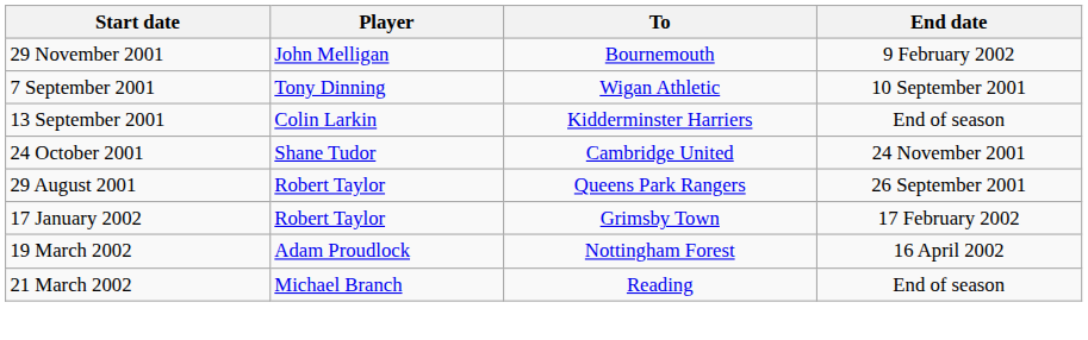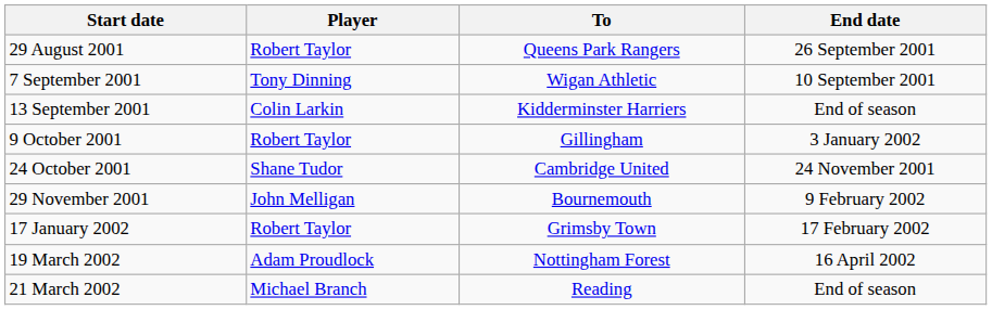 <table class="wikitable" style="text-align:center; font-size:95%;width:65%; text-align:left">
 <tr>
 <th><strong>Start date</strong></th>
 <th><strong>Player</strong></th>
 <th><strong>To</strong></th>
 <th><strong>End date</strong></th>
 </tr>
 <tr>
-<td>29 November 2001</td>
-<td> <a href='#'>John Melligan</a></td>
-<td style="text-align:center;"><a href='#'>Bournemouth</a></td>
-<td style="text-align:center;">9 February 2002</td>
+<td>29 August 2001</td>
+<td> <a href='#'>Robert Taylor</a></td>
+<td style="text-align:center;"><a href='#'>Queens Park Rangers</a></td>
+<td style="text-align:center;">26 September 2001</td>
 </tr>
 <tr>
 <td>7 September 2001</td>
 <td> <a href='#'>Tony Dinning</a></td>
 <td style="text-align:center;"><a href='#'>Wigan Athletic</a></td>
 <td style="text-align:center;">10 September 2001</td>
 </tr>
 <tr>
 <td>13 September 2001</td>
 <td> <a href='#'>Colin Larkin</a></td>
 <td style="text-align:center;"><a href='#'>Kidderminster Harriers</a></td>
 <td style="text-align:center;">End of season</td>
 </tr>
 <tr>
+<td>9 October 2001</td>
+<td> <a href='#'>Robert Taylor</a></td>
+<td style="text-align:center;"><a href='#'>Gillingham</a></td>
+<td style="text-align:center;">3 January 2002</td>
+</tr>
+<tr>
 <td>24 October 2001</td>
 <td> <a href='#'>Shane Tudor</a></td>
 <td style="text-align:center;"><a href='#'>Cambridge United</a></td>
 <td style="text-align:center;">24 November 2001</td>
 </tr>
 <tr>
-<td>29 August 2001</td>
-<td> <a href='#'>Robert Taylor</a></td>
-<td style="text-align:center;"><a href='#'>Queens Park Rangers</a></td>
-<td style="text-align:center;">26 September 2001</td>
+<td>29 November 2001</td>
+<td> <a href='#'>John Melligan</a></td>
+<td style="text-align:center;"><a href='#'>Bournemouth</a></td>
+<td style="text-align:center;">9 February 2002</td>
 </tr>
 <tr>
 <td>17 January 2002</td>
 <td> <a href='#'>Robert Taylor</a></td>
 <td style="text-align:center;"><a href='#'>Grimsby Town</a></td>
 <td style="text-align:center;">17 February 2002</td>
 </tr>
 <tr>
 <td>19 March 2002</td>
 <td> <a href='#'>Adam Proudlock</a></td>
 <td style="text-align:center;"><a href='#'>Nottingham Forest</a></td>
 <td style="text-align:center;">16 April 2002</td>
 </tr>
 <tr>
 <td>21 March 2002</td>
 <td> <a href='#'>Michael Branch</a></td>
 <td style="text-align:center;"><a href='#'>Reading</a></td>
 <td style="text-align:center;">End of season</td>
 </tr>
 </table>
